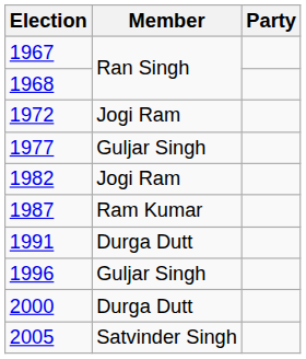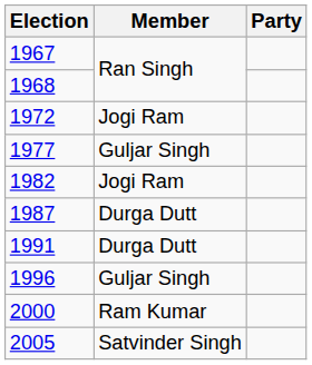 <table class="wikitable sortable">
 <tr>
 <th>Election</th>
 <th>Member</th>
 <th colspan=2>Party</th>
 </tr>
 <tr>
 <td><a href='#'>1967</a></td>
 <td rowspan=2>Ran Singh</td>
 <td></td>
 </tr>
 <tr>
 <td><a href='#'>1968</a></td>
 </tr>
 <tr>
 <td><a href='#'>1972</a></td>
 <td>Jogi Ram</td>
 <td></td>
 </tr>
 <tr>
 <td><a href='#'>1977</a></td>
 <td>Guljar Singh</td>
 <td></td>
 </tr>
 <tr>
 <td><a href='#'>1982</a></td>
 <td>Jogi Ram</td>
 <td></td>
 </tr>
 <tr>
 <td><a href='#'>1987</a></td>
-<td>Ram Kumar</td>
+<td>Durga Dutt</td>
 <td></td>
 </tr>
 <tr>
 <td><a href='#'>1991</a></td>
 <td>Durga Dutt</td>
 <td></td>
 </tr>
 <tr>
 <td><a href='#'>1996</a></td>
 <td>Guljar Singh</td>
 <td></td>
 </tr>
 <tr>
 <td><a href='#'>2000</a></td>
-<td>Durga Dutt</td>
+<td>Ram Kumar</td>
 <td></td>
 </tr>
 <tr>
 <td><a href='#'>2005</a></td>
 <td>Satvinder Singh</td>
 <td></td>
 </tr>
 </table>
